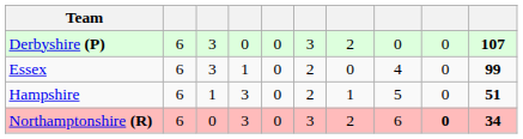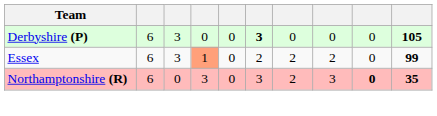 <table class="wikitable" style="text-align:center">
 <tr>
 <th width="150">Team</th>
 <th width="25"></th>
 <th width="25"></th>
 <th width="25"></th>
 <th width="25"></th>
 <th width="25"></th>
 <th width="40"></th>
 <th width="40"></th>
 <th width="40"></th>
 <th width="40"></th>
 </tr>
 <tr style="background:#dfd">
 <td style="text-align:left"><a href='#'>Derbyshire</a> <strong>(P)</strong></td>
 <td>6</td>
 <td>3</td>
 <td>0</td>
 <td>0</td>
-<td>3</td>
-<td>2</td>
+<td><strong>3</strong></td>
 <td>0</td>
 <td>0</td>
-<td><strong>107</strong></td>
+<td>0</td>
+<td><strong>105</strong></td>
 </tr>
 <tr>
 <td style="text-align:left"><a href='#'>Essex</a></td>
 <td>6</td>
 <td>3</td>
-<td>1</td>
+<td style="background: lightsalmon;">1</td>
 <td>0</td>
 <td>2</td>
-<td>0</td>
-<td>4</td>
+<td>2</td>
+<td>2</td>
 <td>0</td>
 <td><strong>99</strong></td>
-</tr>
-<tr>
-<td style="text-align:left"><a href='#'>Hampshire</a></td>
-<td>6</td>
-<td>1</td>
-<td>3</td>
-<td>0</td>
-<td>2</td>
-<td>1</td>
-<td>5</td>
-<td>0</td>
-<td><strong>51</strong></td>
 </tr>
 <tr style="background:#FFBBBB">
 <td style="text-align:left"><a href='#'>Northamptonshire</a> <strong>(R)</strong></td>
 <td>6</td>
 <td>0</td>
 <td>3</td>
 <td>0</td>
 <td>3</td>
 <td>2</td>
-<td>6</td>
+<td>3</td>
 <td><strong>0</strong></td>
-<td><strong>34</strong></td>
+<td><strong>35</strong></td>
 </tr>
 </table>
